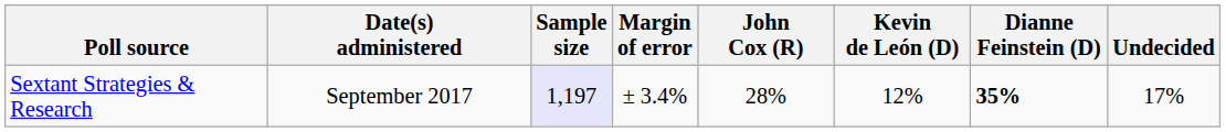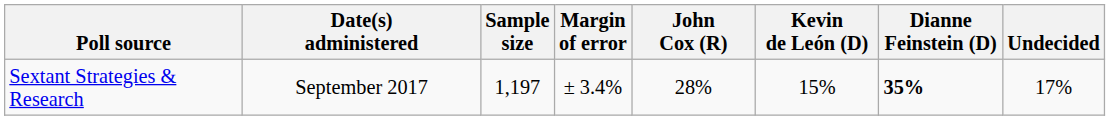 <table class="wikitable">
 <tr valign=bottom>
 <th style="width:180px;">Poll source</th>
 <th style="width:180px;">Date(s)<br>administered</th>
 <th>Sample<br>size</th>
 <th>Margin<br>of error</th>
 <th style="width:90px;">John<br>Cox (R)</th>
 <th style="width:90px;">Kevin<br>de León (D)</th>
 <th style="width:90px;">Dianne<br>Feinstein (D)</th>
 <th>Undecided</th>
 </tr>
 <tr>
 <td><a href='#'>Sextant Strategies & Research</a></td>
 <td align=center>September 2017</td>
-<td align=center style="background: lavender;">1,197</td>
+<td align=center>1,197</td>
 <td align=center>± 3.4%</td>
 <td align=center>28%</td>
-<td align=center>12%</td>
+<td align=center>15%</td>
 <td><strong>35%</strong></td>
 <td align=center>17%</td>
 </tr>
 </table>
